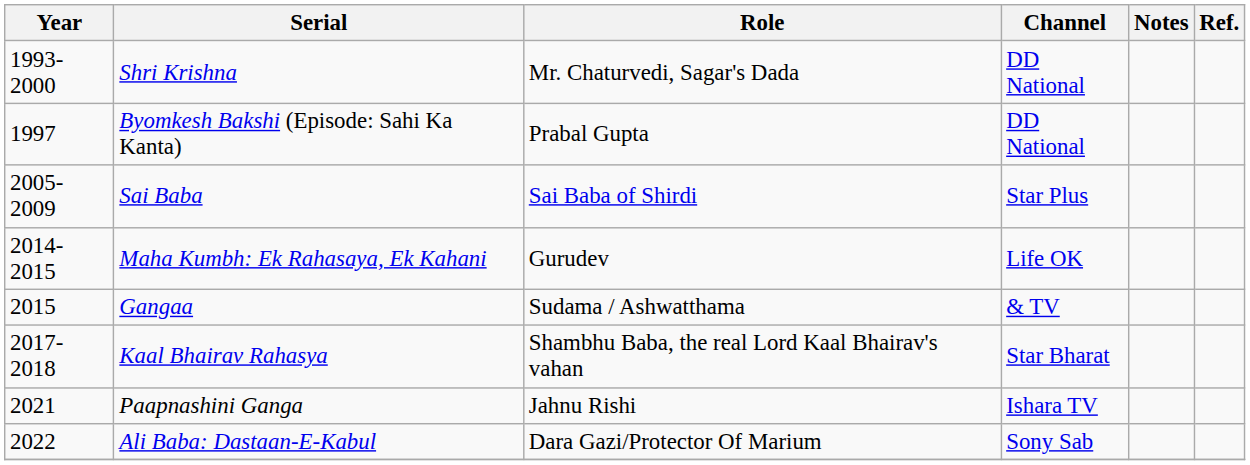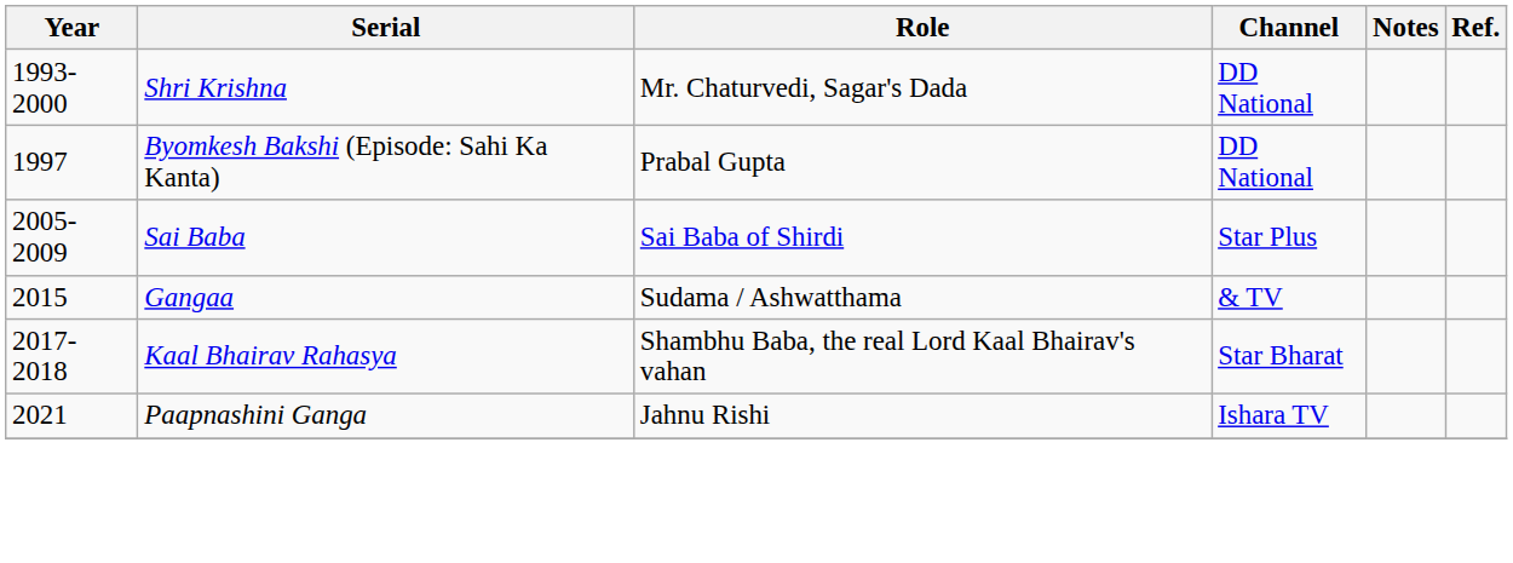 <table class="wikitable sortable">
 <tr>
 <th>Year</th>
 <th>Serial</th>
 <th>Role</th>
 <th>Channel</th>
 <th>Notes</th>
 <th>Ref.</th>
 </tr>
 <tr>
 <td>1993-2000</td>
 <td><em><a href='#'>Shri Krishna</a></em></td>
 <td>Mr. Chaturvedi, Sagar's Dada</td>
 <td><a href='#'>DD National</a></td>
 <td></td>
 <td></td>
 </tr>
 <tr>
 <td>1997</td>
 <td><em><a href='#'>Byomkesh Bakshi</a></em> (Episode: Sahi Ka Kanta)</td>
 <td>Prabal Gupta</td>
 <td><a href='#'>DD National</a></td>
 <td></td>
 <td></td>
 </tr>
 <tr>
 <td>2005-2009</td>
 <td><em><a href='#'>Sai Baba</a></em></td>
 <td><a href='#'>Sai Baba of Shirdi</a></td>
 <td><a href='#'>Star Plus</a></td>
 <td></td>
 <td></td>
 </tr>
 <tr>
-<td>2014-2015</td>
-<td><em><a href='#'>Maha Kumbh: Ek Rahasaya, Ek Kahani</a></em></td>
-<td>Gurudev</td>
-<td><a href='#'>Life OK</a></td>
-<td></td>
-<td></td>
-</tr>
-<tr>
 <td>2015</td>
 <td><em><a href='#'>Gangaa</a></em></td>
 <td>Sudama / Ashwatthama</td>
 <td><a href='#'>& TV</a></td>
 <td></td>
 <td></td>
 </tr>
 <tr>
 <td>2017-2018</td>
 <td><em><a href='#'>Kaal Bhairav Rahasya</a></em></td>
 <td>Shambhu Baba, the real Lord Kaal Bhairav's vahan</td>
 <td><a href='#'>Star Bharat</a></td>
 <td></td>
 <td></td>
 </tr>
 <tr>
 <td>2021</td>
 <td><em>Paapnashini Ganga</em></td>
 <td>Jahnu Rishi</td>
 <td><a href='#'>Ishara TV</a></td>
 <td></td>
 <td></td>
 </tr>
 <tr>
-<td>2022</td>
-<td><em><a href='#'>Ali Baba: Dastaan-E-Kabul</a></em></td>
-<td>Dara Gazi/Protector Of Marium</td>
-<td><a href='#'>Sony Sab</a></td>
-<td></td>
-<td></td>
-</tr>
-<tr>
 </tr>
 </table>
